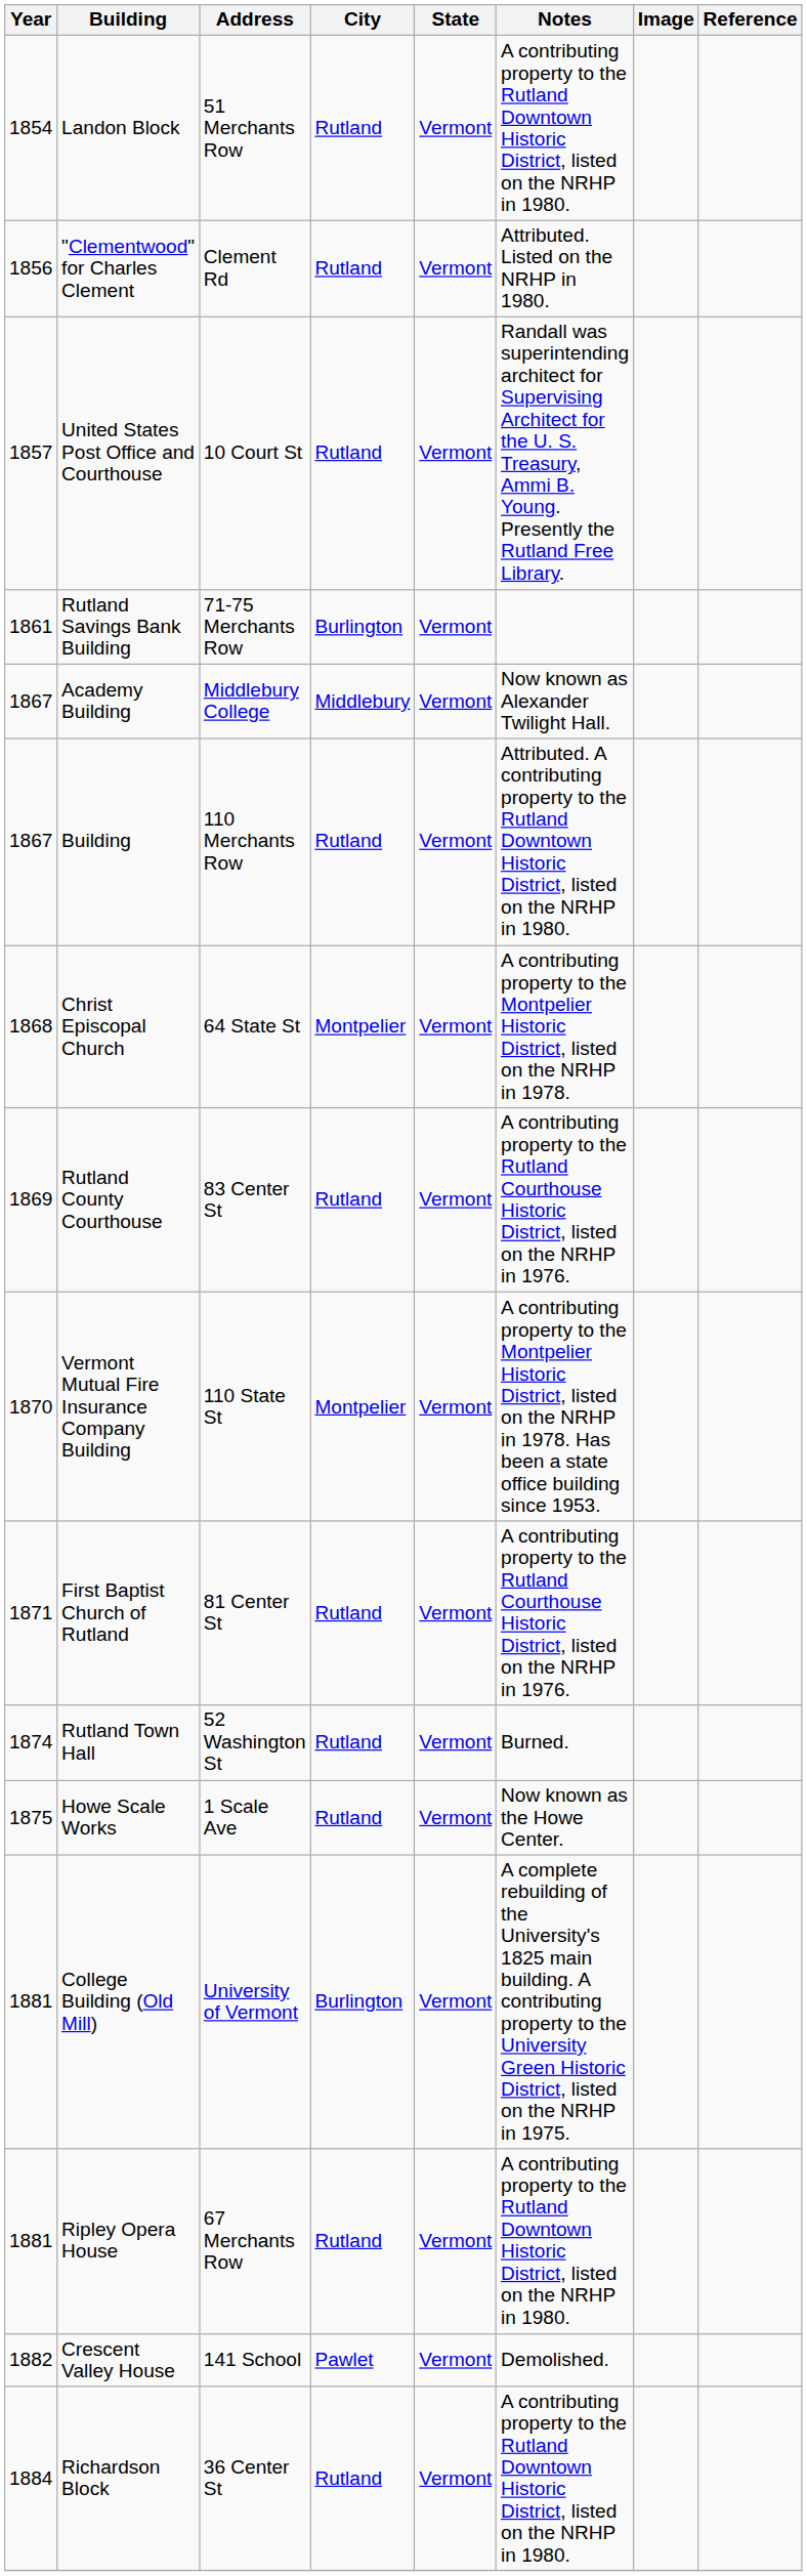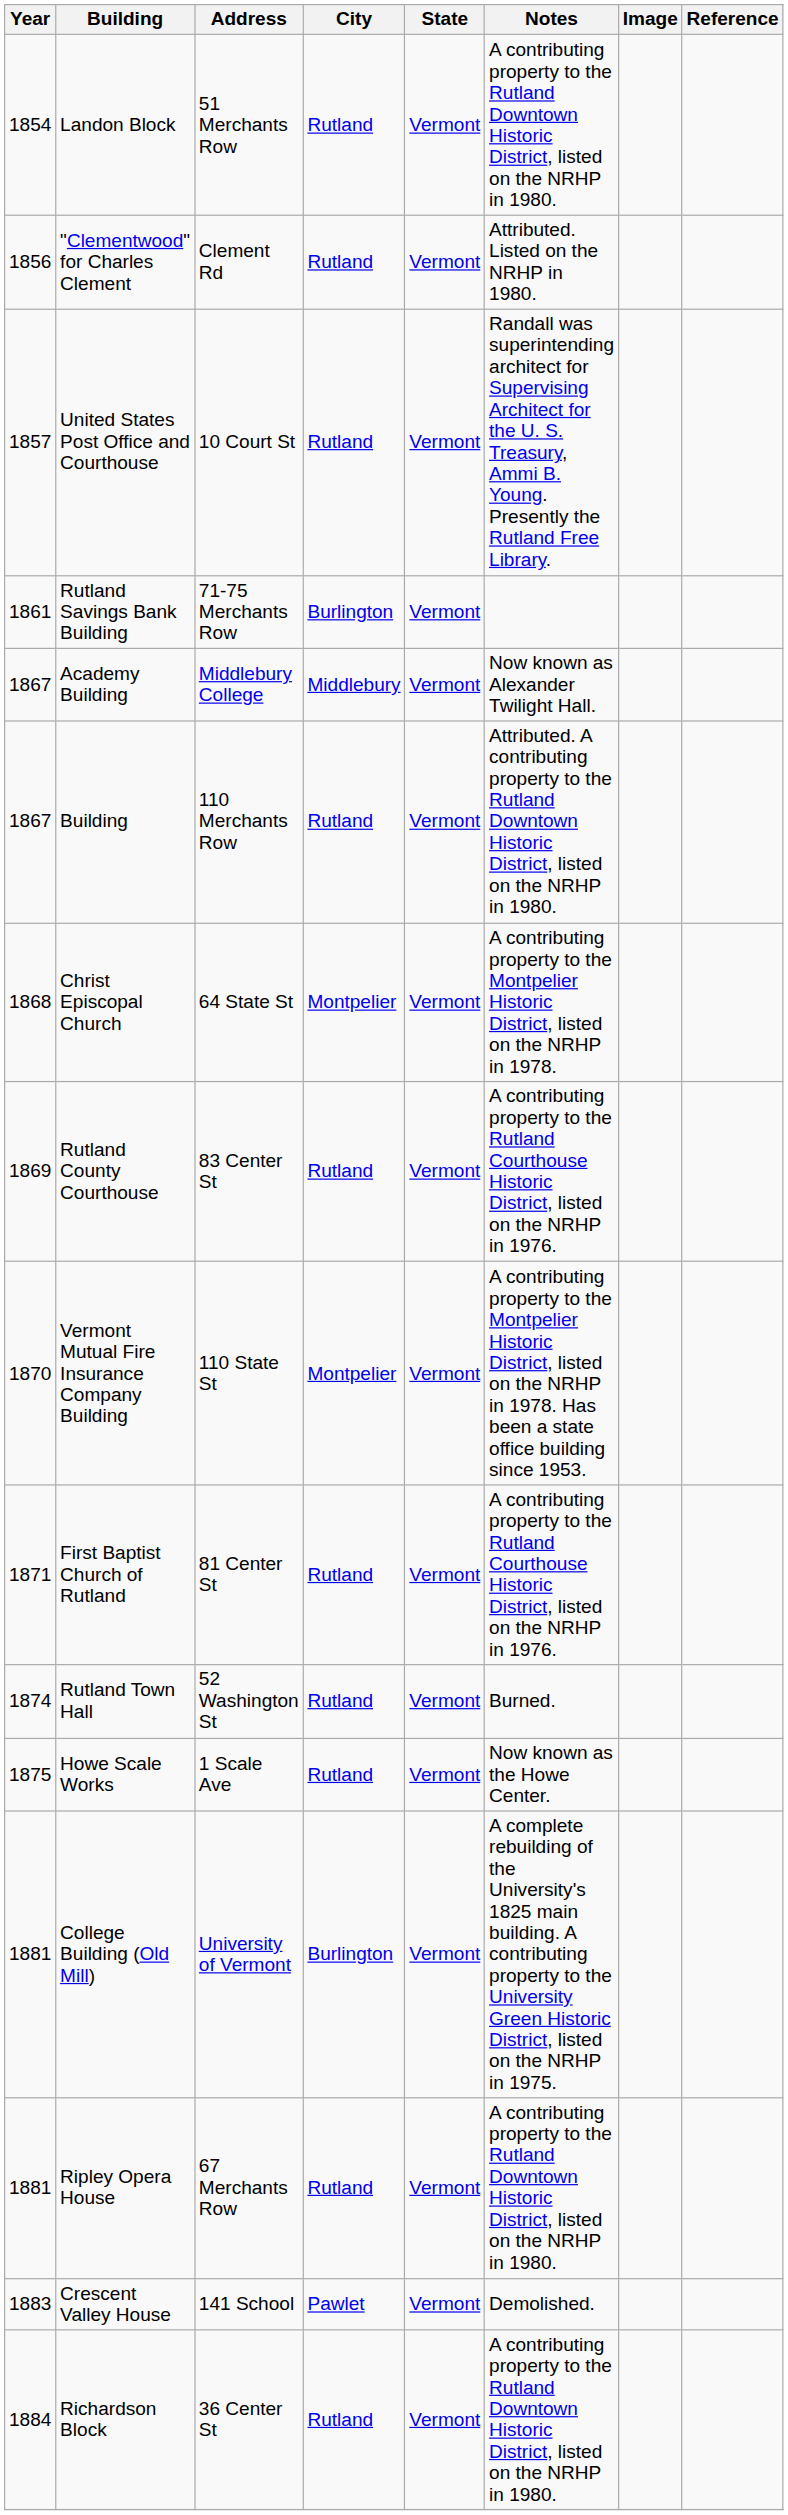 <table class="wikitable sortable">
 <tr>
 <th>Year</th>
 <th>Building</th>
 <th>Address</th>
 <th>City</th>
 <th>State</th>
 <th>Notes</th>
 <th>Image</th>
 <th>Reference</th>
 </tr>
 <tr>
 <td>1854</td>
 <td>Landon Block</td>
 <td>51 Merchants Row</td>
 <td><a href='#'>Rutland</a></td>
 <td><a href='#'>Vermont</a></td>
 <td>A contributing property to the <a href='#'>Rutland Downtown Historic District</a>, listed on the NRHP in 1980.</td>
 <td></td>
 <td></td>
 </tr>
 <tr>
 <td>1856</td>
 <td>"<a href='#'>Clementwood</a>" for Charles Clement</td>
 <td>Clement Rd</td>
 <td><a href='#'>Rutland</a></td>
 <td><a href='#'>Vermont</a></td>
 <td>Attributed. Listed on the NRHP in 1980.</td>
 <td></td>
 <td></td>
 </tr>
 <tr>
 <td>1857</td>
 <td>United States Post Office and Courthouse</td>
 <td>10 Court St</td>
 <td><a href='#'>Rutland</a></td>
 <td><a href='#'>Vermont</a></td>
 <td>Randall was superintending architect for <a href='#'>Supervising Architect for the U. S. Treasury</a>, <a href='#'>Ammi B. Young</a>. Presently the <a href='#'>Rutland Free Library</a>.</td>
 <td></td>
 <td></td>
 </tr>
 <tr>
 <td>1861</td>
 <td>Rutland Savings Bank Building</td>
 <td>71-75 Merchants Row</td>
 <td><a href='#'>Burlington</a></td>
 <td><a href='#'>Vermont</a></td>
 <td></td>
 <td></td>
 <td></td>
 </tr>
 <tr>
 <td>1867</td>
 <td>Academy Building</td>
 <td><a href='#'>Middlebury College</a></td>
 <td><a href='#'>Middlebury</a></td>
 <td><a href='#'>Vermont</a></td>
 <td>Now known as Alexander Twilight Hall.</td>
 <td></td>
 <td></td>
 </tr>
 <tr>
 <td>1867</td>
 <td>Building</td>
 <td>110 Merchants Row</td>
 <td><a href='#'>Rutland</a></td>
 <td><a href='#'>Vermont</a></td>
 <td>Attributed. A contributing property to the <a href='#'>Rutland Downtown Historic District</a>, listed on the NRHP in 1980.</td>
 <td></td>
 <td></td>
 </tr>
 <tr>
 <td>1868</td>
 <td>Christ Episcopal Church</td>
 <td>64 State St</td>
 <td><a href='#'>Montpelier</a></td>
 <td><a href='#'>Vermont</a></td>
 <td>A contributing property to the <a href='#'>Montpelier Historic District</a>, listed on the NRHP in 1978.</td>
 <td></td>
 <td></td>
 </tr>
 <tr>
 <td>1869</td>
 <td>Rutland County Courthouse</td>
 <td>83 Center St</td>
 <td><a href='#'>Rutland</a></td>
 <td><a href='#'>Vermont</a></td>
 <td>A contributing property to the <a href='#'>Rutland Courthouse Historic District</a>, listed on the NRHP in 1976.</td>
 <td></td>
 <td></td>
 </tr>
 <tr>
 <td>1870</td>
 <td>Vermont Mutual Fire Insurance Company Building</td>
 <td>110 State St</td>
 <td><a href='#'>Montpelier</a></td>
 <td><a href='#'>Vermont</a></td>
 <td>A contributing property to the <a href='#'>Montpelier Historic District</a>, listed on the NRHP in 1978. Has been a state office building since 1953.</td>
 <td></td>
 <td></td>
 </tr>
 <tr>
 <td>1871</td>
 <td>First Baptist Church of Rutland</td>
 <td>81 Center St</td>
 <td><a href='#'>Rutland</a></td>
 <td><a href='#'>Vermont</a></td>
 <td>A contributing property to the <a href='#'>Rutland Courthouse Historic District</a>, listed on the NRHP in 1976.</td>
 <td></td>
 <td></td>
 </tr>
 <tr>
 <td>1874</td>
 <td>Rutland Town Hall</td>
 <td>52 Washington St</td>
 <td><a href='#'>Rutland</a></td>
 <td><a href='#'>Vermont</a></td>
 <td>Burned.</td>
 <td></td>
 <td></td>
 </tr>
 <tr>
 <td>1875</td>
 <td>Howe Scale Works</td>
 <td>1 Scale Ave</td>
 <td><a href='#'>Rutland</a></td>
 <td><a href='#'>Vermont</a></td>
 <td>Now known as the Howe Center.</td>
 <td></td>
 <td></td>
 </tr>
 <tr>
 <td>1881</td>
 <td>College Building (<a href='#'>Old Mill</a>)</td>
 <td><a href='#'>University of Vermont</a></td>
 <td><a href='#'>Burlington</a></td>
 <td><a href='#'>Vermont</a></td>
 <td>A complete rebuilding of the University's 1825 main building. A contributing property to the <a href='#'>University Green Historic District</a>, listed on the NRHP in 1975.</td>
 <td></td>
 <td></td>
 </tr>
 <tr>
 <td>1881</td>
 <td>Ripley Opera House</td>
 <td>67 Merchants Row</td>
 <td><a href='#'>Rutland</a></td>
 <td><a href='#'>Vermont</a></td>
 <td>A contributing property to the <a href='#'>Rutland Downtown Historic District</a>, listed on the NRHP in 1980.</td>
 <td></td>
 <td></td>
 </tr>
 <tr>
-<td>1882</td>
+<td>1883</td>
 <td>Crescent Valley House</td>
 <td>141 School</td>
 <td><a href='#'>Pawlet</a></td>
 <td><a href='#'>Vermont</a></td>
 <td>Demolished.</td>
 <td></td>
 <td></td>
 </tr>
 <tr>
 <td>1884</td>
 <td>Richardson Block</td>
 <td>36 Center St</td>
 <td><a href='#'>Rutland</a></td>
 <td><a href='#'>Vermont</a></td>
 <td>A contributing property to the <a href='#'>Rutland Downtown Historic District</a>, listed on the NRHP in 1980.</td>
 <td></td>
 <td></td>
 </tr>
 <tr>
 </tr>
 </table>
